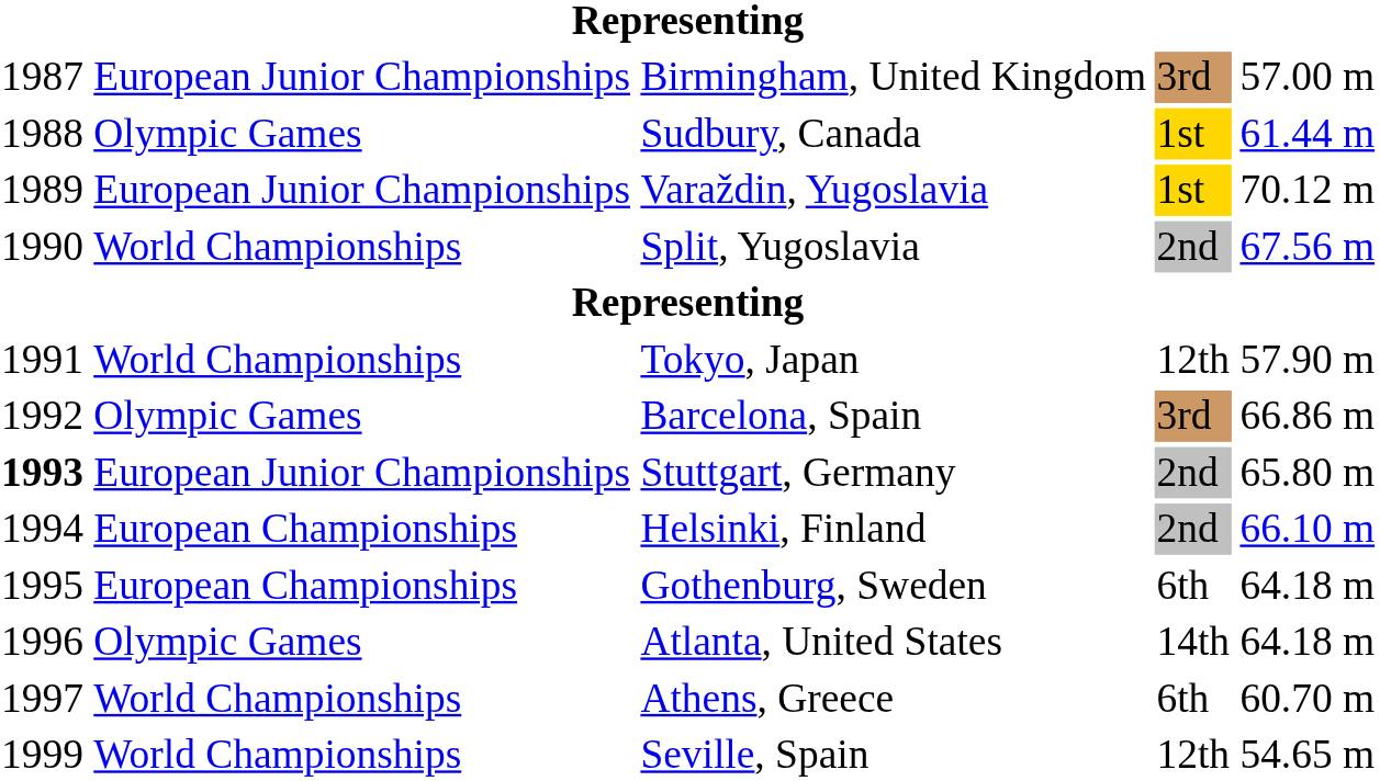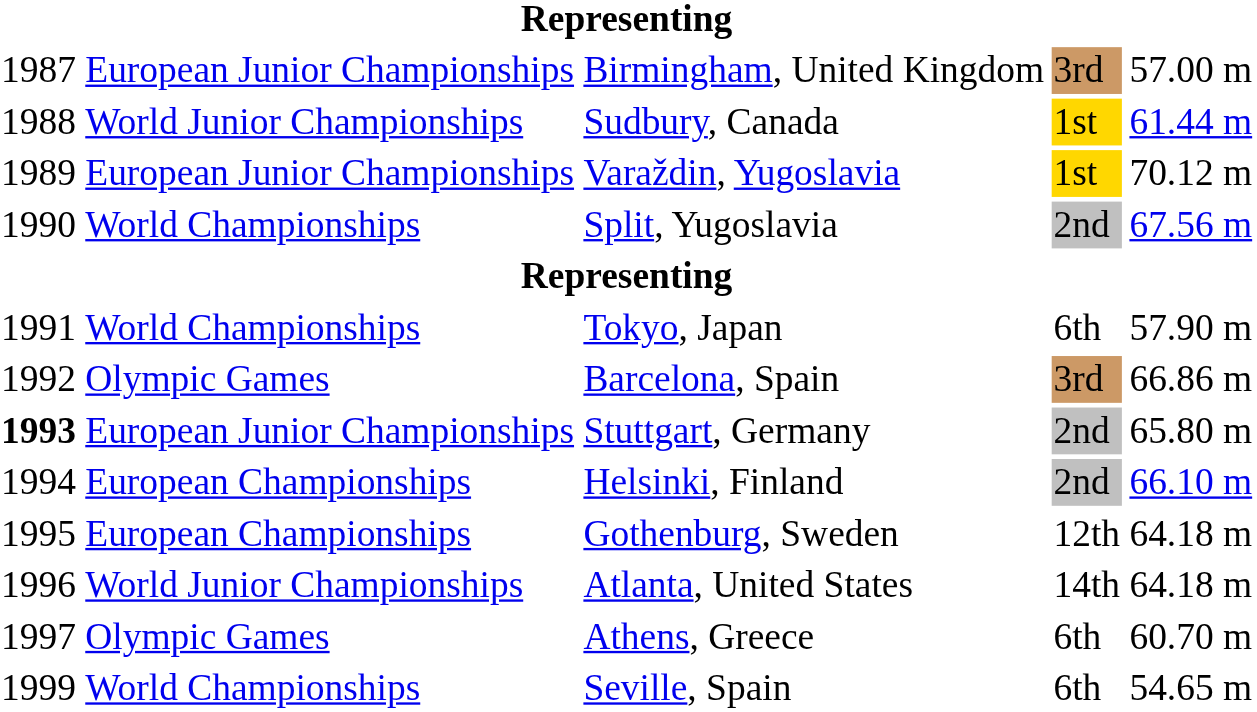 <table>
 <tr>
 <th colspan="5">Representing </th>
 </tr>
 <tr>
 <td>1987</td>
 <td><a href='#'>European Junior Championships</a></td>
 <td><a href='#'>Birmingham</a>, United Kingdom</td>
 <td bgcolor="cc9966">3rd</td>
 <td>57.00 m</td>
 </tr>
 <tr>
 <td>1988</td>
-<td><a href='#'>Olympic Games</a></td>
+<td><a href='#'>World Junior Championships</a></td>
 <td><a href='#'>Sudbury</a>, Canada</td>
 <td bgcolor="gold">1st</td>
 <td><a href='#'>61.44 m</a></td>
 </tr>
 <tr>
 <td>1989</td>
 <td><a href='#'>European Junior Championships</a></td>
 <td><a href='#'>Varaždin</a>, <a href='#'>Yugoslavia</a></td>
 <td bgcolor="gold">1st</td>
 <td>70.12 m</td>
 </tr>
 <tr>
 <td>1990</td>
 <td><a href='#'>World Championships</a></td>
 <td><a href='#'>Split</a>, Yugoslavia</td>
 <td bgcolor="silver">2nd</td>
 <td><a href='#'>67.56 m</a></td>
 </tr>
 <tr>
 <th colspan="5">Representing </th>
 </tr>
 <tr>
 <td>1991</td>
 <td><a href='#'>World Championships</a></td>
 <td><a href='#'>Tokyo</a>, Japan</td>
-<td>12th</td>
+<td>6th</td>
 <td>57.90 m</td>
 </tr>
 <tr>
 <td>1992</td>
 <td><a href='#'>Olympic Games</a></td>
 <td><a href='#'>Barcelona</a>, Spain</td>
 <td bgcolor="cc9966">3rd</td>
 <td>66.86 m</td>
 </tr>
 <tr>
 <td><strong>1993</strong></td>
 <td><a href='#'>European Junior Championships</a></td>
 <td><a href='#'>Stuttgart</a>, Germany</td>
 <td bgcolor="silver">2nd</td>
 <td>65.80 m</td>
 </tr>
 <tr>
 <td>1994</td>
 <td><a href='#'>European Championships</a></td>
 <td><a href='#'>Helsinki</a>, Finland</td>
 <td bgcolor="silver">2nd</td>
 <td><a href='#'>66.10 m</a></td>
 </tr>
 <tr>
 <td>1995</td>
 <td><a href='#'>European Championships</a></td>
 <td><a href='#'>Gothenburg</a>, Sweden</td>
-<td>6th</td>
+<td>12th</td>
 <td>64.18 m</td>
 </tr>
 <tr>
 <td>1996</td>
-<td><a href='#'>Olympic Games</a></td>
+<td><a href='#'>World Junior Championships</a></td>
 <td><a href='#'>Atlanta</a>, United States</td>
 <td>14th</td>
 <td>64.18 m</td>
 </tr>
 <tr>
 <td>1997</td>
-<td><a href='#'>World Championships</a></td>
+<td><a href='#'>Olympic Games</a></td>
 <td><a href='#'>Athens</a>, Greece</td>
 <td>6th</td>
 <td>60.70 m</td>
 </tr>
 <tr>
 <td>1999</td>
 <td><a href='#'>World Championships</a></td>
 <td><a href='#'>Seville</a>, Spain</td>
-<td>12th</td>
+<td>6th</td>
 <td>54.65 m</td>
 </tr>
 </table>
